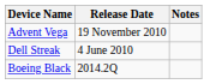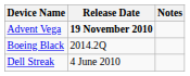 <table class="wikitable" |>
 <tr>
 <th>Device Name</th>
 <th>Release Date</th>
 <th>Notes</th>
 </tr>
 <tr>
 <td><a href='#'>Advent Vega</a></td>
-<td>19 November 2010</td>
+<td><strong>19 November 2010</strong></td>
+</tr>
+<tr>
+<td><a href='#'>Boeing Black</a></td>
+<td>2014.2Q</td>
+<td></td>
 </tr>
 <tr>
 <td><a href='#'>Dell Streak</a></td>
 <td>4 June 2010</td>
 <td></td>
 </tr>
-<tr>
-<td><a href='#'>Boeing Black</a></td>
-<td>2014.2Q</td>
-<td></td>
-</tr>
 </table>
